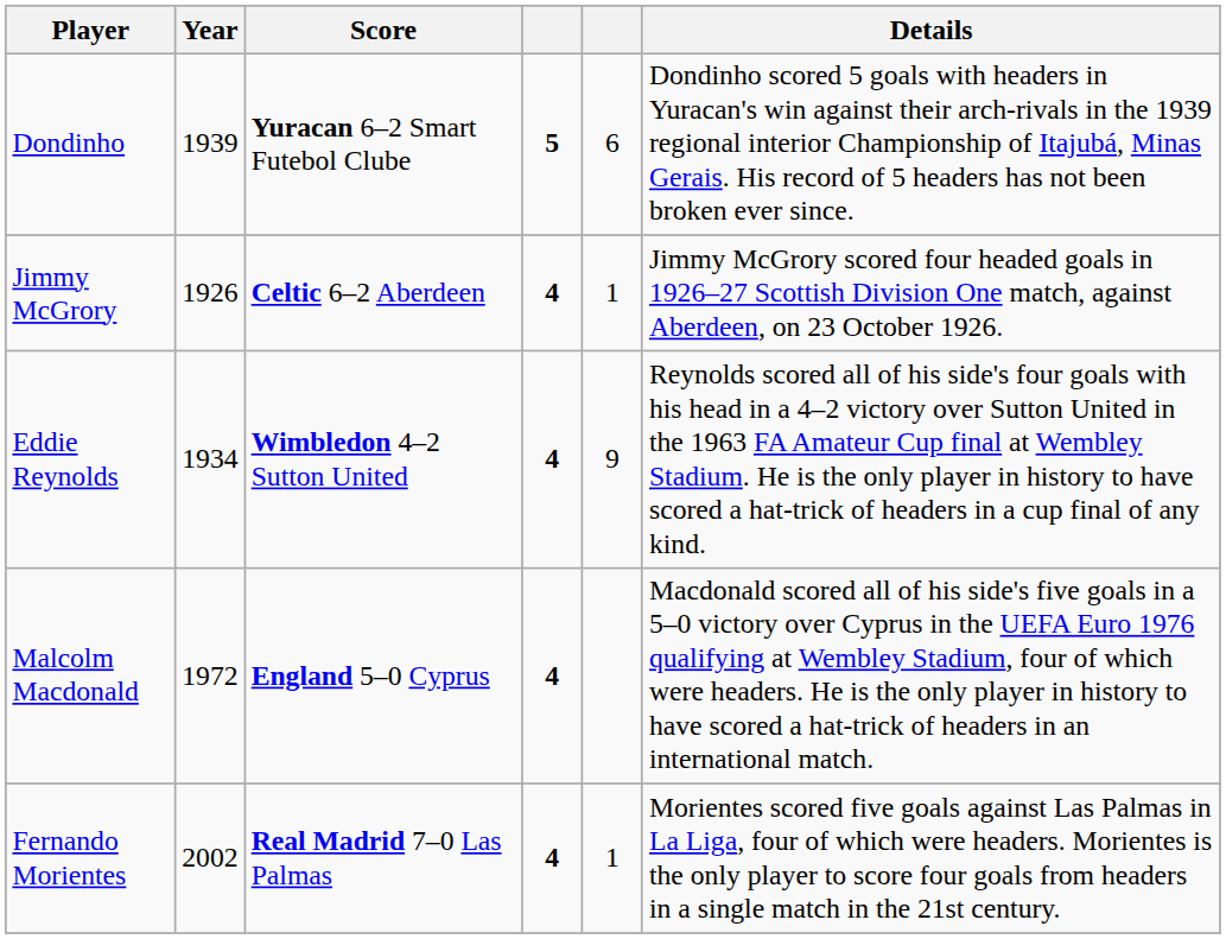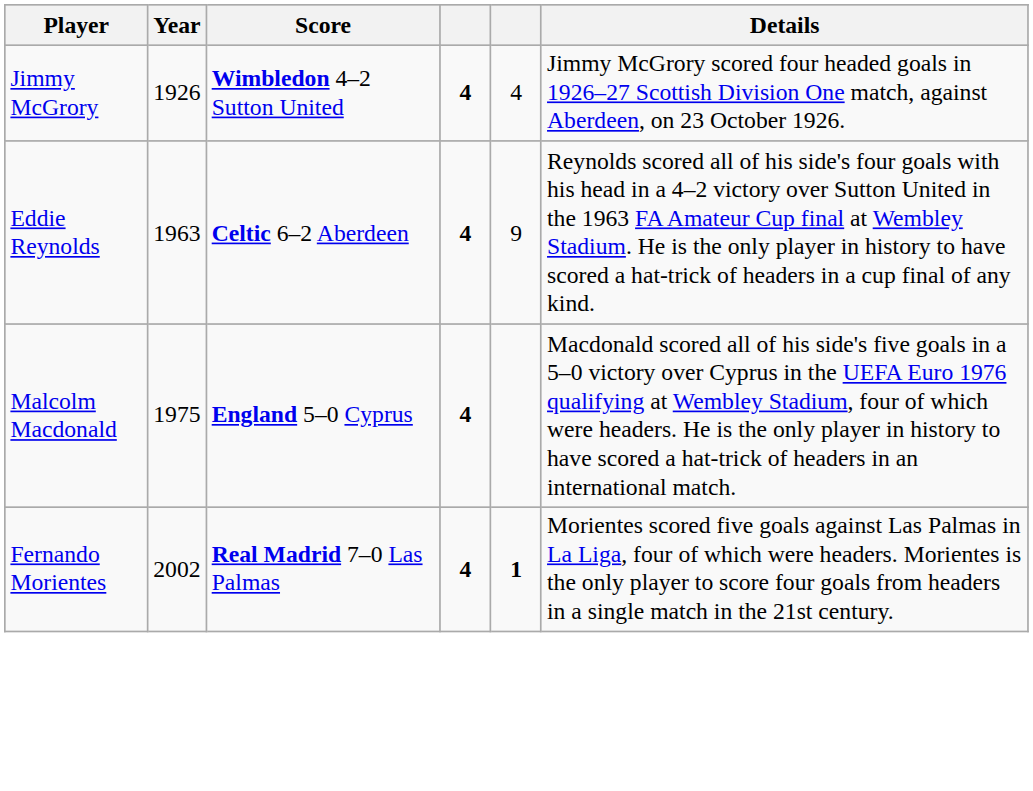 <table class="wikitable sortable" style="text-align:; font-size:88%;">
 <tr>
 <th width = 14%>Player</th>
 <th width = 5%>Year</th>
 <th width = 23%>Score</th>
 <th width = 5%></th>
 <th width = 5%></th>
 <th width="50%">Details</th>
 </tr>
 <tr>
-<td> <a href='#'>Dondinho</a></td>
-<td align=center>1939</td>
-<td><strong>Yuracan</strong> 6–2 Smart Futebol Clube</td>
-<td align=center><strong>5</strong></td>
-<td align=center>6</td>
-<td>Dondinho scored 5 goals with headers in Yuracan's win against their arch-rivals in the 1939 regional interior Championship of <a href='#'>Itajubá</a>, <a href='#'>Minas Gerais</a>. His record of 5 headers has not been broken ever since.</td>
-</tr>
-<tr>
 <td> <a href='#'>Jimmy McGrory</a></td>
 <td align=center>1926</td>
-<td><a href='#'><strong>Celtic</strong></a> 6–2 <a href='#'>Aberdeen</a></td>
+<td><a href='#'><strong>Wimbledon</strong></a> 4–2 <a href='#'>Sutton United</a></td>
 <td align=center><strong>4</strong></td>
-<td align=center>1</td>
+<td align=center>4</td>
 <td>Jimmy McGrory scored four headed goals in <a href='#'>1926–27 Scottish Division One</a> match, against <a href='#'>Aberdeen</a>, on 23 October 1926.</td>
 </tr>
 <tr>
 <td> <a href='#'>Eddie Reynolds</a></td>
-<td align=center>1934</td>
-<td><a href='#'><strong>Wimbledon</strong></a> 4–2 <a href='#'>Sutton United</a></td>
+<td align=center>1963</td>
+<td><a href='#'><strong>Celtic</strong></a> 6–2 <a href='#'>Aberdeen</a></td>
 <td align=center><strong>4</strong></td>
 <td align=center>9</td>
 <td>Reynolds scored all of his side's four goals with his head in a 4–2 victory over Sutton United in the 1963 <a href='#'>FA Amateur Cup final</a> at <a href='#'>Wembley Stadium</a>. He is the only player in history to have scored a hat-trick of headers in a cup final of any kind.</td>
 </tr>
 <tr>
 <td> <a href='#'>Malcolm Macdonald</a></td>
-<td align=center>1972</td>
+<td align=center>1975</td>
 <td><a href='#'><strong>England</strong></a> 5–0 <a href='#'>Cyprus</a></td>
 <td align=center><strong>4</strong></td>
 <td align=center></td>
 <td>Macdonald scored all of his side's five goals in a 5–0 victory over Cyprus in the <a href='#'>UEFA Euro 1976 qualifying</a> at <a href='#'>Wembley Stadium</a>, four of which were headers. He is the only player in history to have scored a hat-trick of headers in an international match.</td>
 </tr>
 <tr>
 <td> <a href='#'>Fernando Morientes</a></td>
 <td align=center>2002</td>
 <td><a href='#'><strong>Real Madrid</strong></a> 7–0 <a href='#'>Las Palmas</a></td>
 <td align=center><strong>4</strong></td>
-<td align=center>1</td>
+<td align=center><strong>1</strong></td>
 <td>Morientes scored five goals against Las Palmas in <a href='#'>La Liga</a>, four of which were headers. Morientes is the only player to score four goals from headers in a single match in the 21st century.</td>
 </tr>
 </table>
